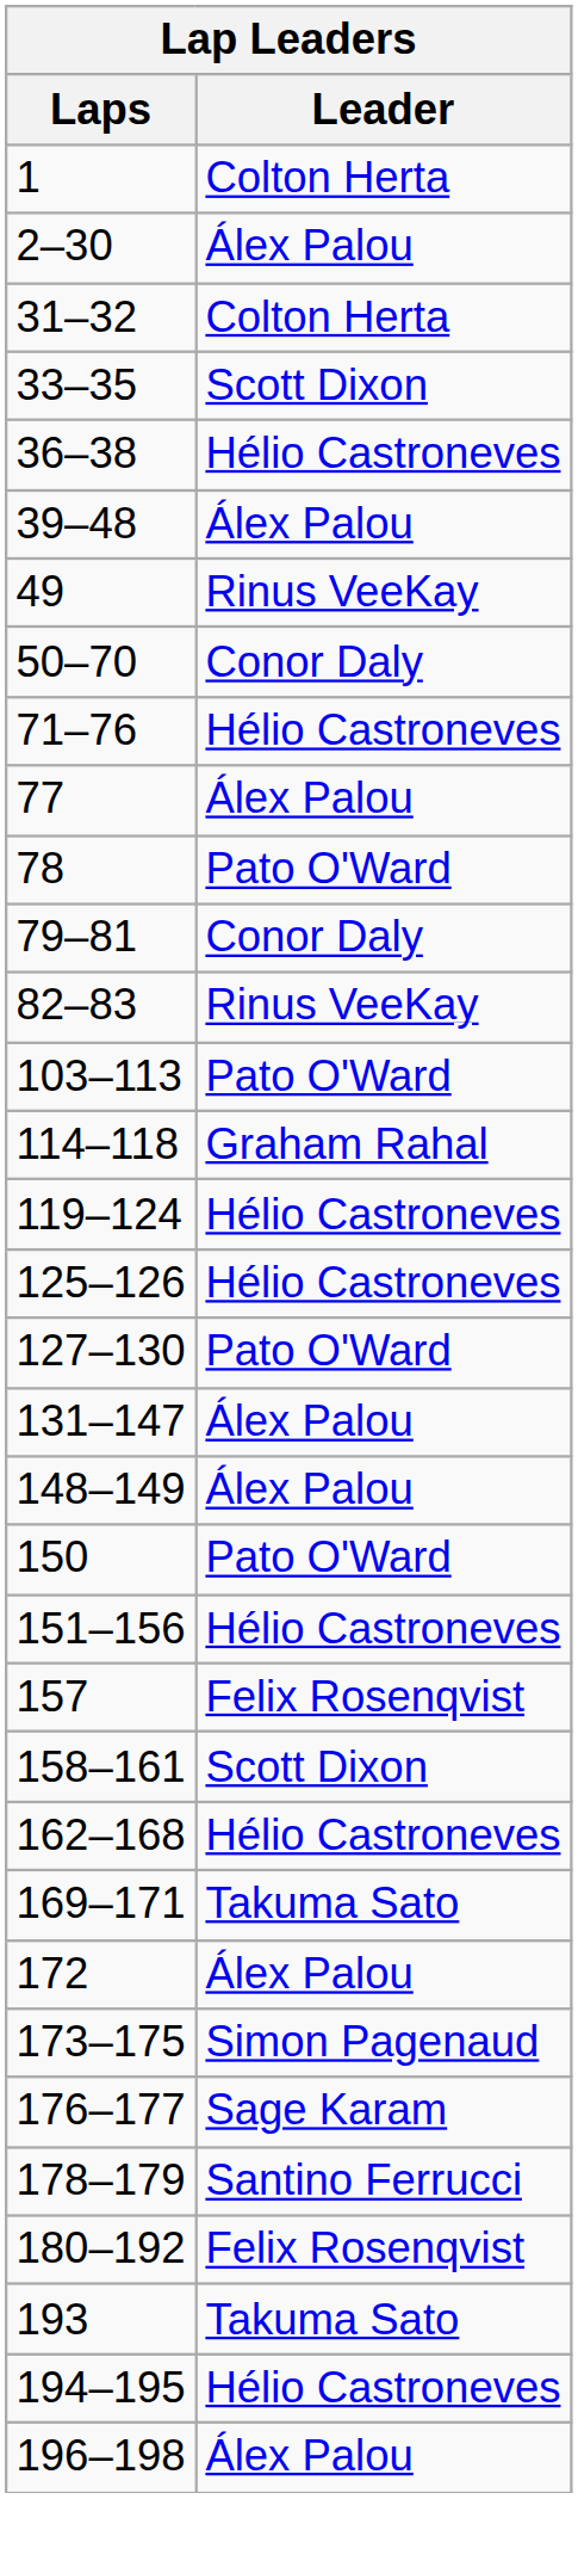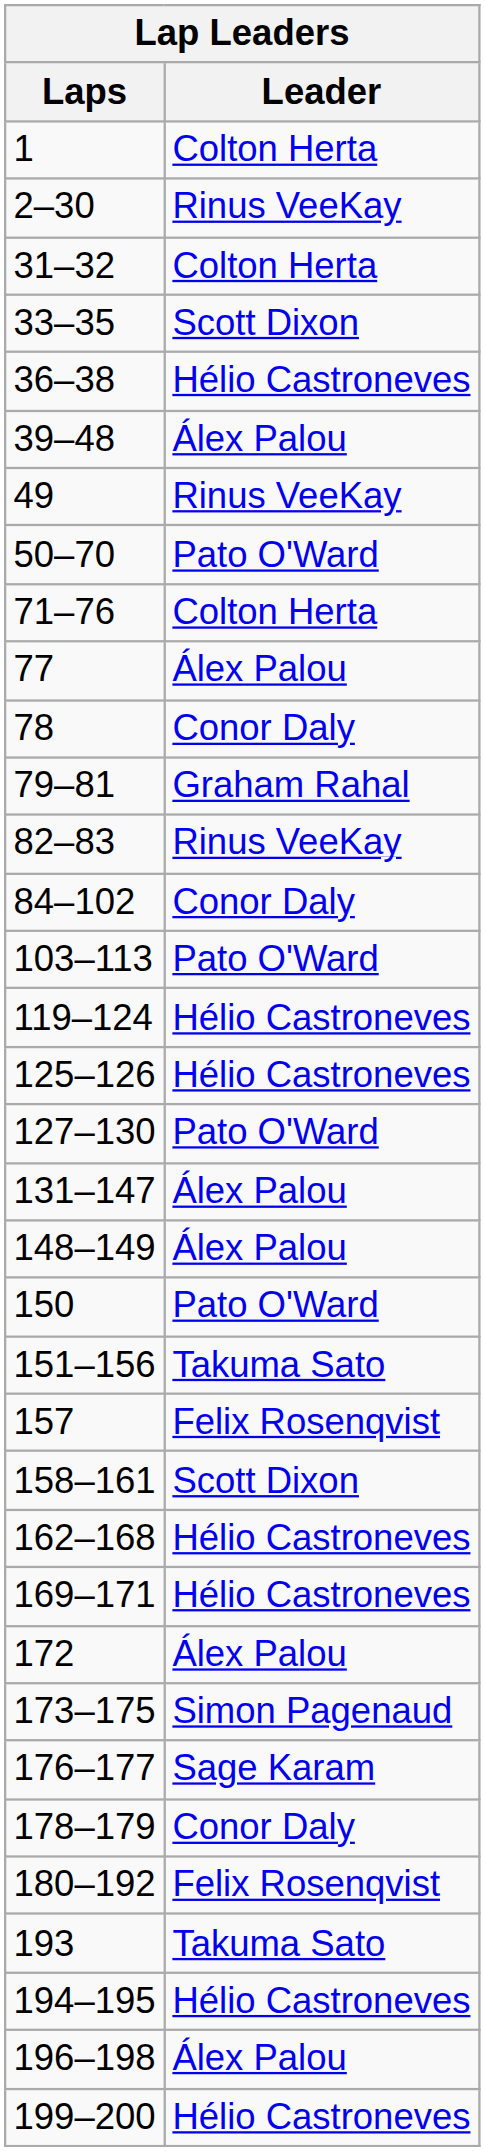 <table class="wikitable">
 <tr>
 <th colspan=2>Lap Leaders</th>
 </tr>
 <tr>
 <th>Laps</th>
 <th>Leader</th>
 </tr>
 <tr>
 <td>1</td>
 <td><a href='#'>Colton Herta</a></td>
 </tr>
 <tr>
 <td>2–30</td>
-<td><a href='#'>Álex Palou</a></td>
+<td><a href='#'>Rinus VeeKay</a></td>
 </tr>
 <tr>
 <td>31–32</td>
 <td><a href='#'>Colton Herta</a></td>
 </tr>
 <tr>
 <td>33–35</td>
 <td><a href='#'>Scott Dixon</a></td>
 </tr>
 <tr>
 <td>36–38</td>
 <td><a href='#'>Hélio Castroneves</a></td>
 </tr>
 <tr>
 <td>39–48</td>
 <td><a href='#'>Álex Palou</a></td>
 </tr>
 <tr>
 <td>49</td>
 <td><a href='#'>Rinus VeeKay</a></td>
 </tr>
 <tr>
 <td>50–70</td>
-<td><a href='#'>Conor Daly</a></td>
+<td><a href='#'>Pato O'Ward</a></td>
 </tr>
 <tr>
 <td>71–76</td>
-<td><a href='#'>Hélio Castroneves</a></td>
+<td><a href='#'>Colton Herta</a></td>
 </tr>
 <tr>
 <td>77</td>
 <td><a href='#'>Álex Palou</a></td>
 </tr>
 <tr>
 <td>78</td>
-<td><a href='#'>Pato O'Ward</a></td>
+<td><a href='#'>Conor Daly</a></td>
 </tr>
 <tr>
 <td>79–81</td>
-<td><a href='#'>Conor Daly</a></td>
+<td><a href='#'>Graham Rahal</a></td>
 </tr>
 <tr>
 <td>82–83</td>
 <td><a href='#'>Rinus VeeKay</a></td>
 </tr>
 <tr>
+<td>84–102</td>
+<td><a href='#'>Conor Daly</a></td>
+</tr>
+<tr>
 <td>103–113</td>
 <td><a href='#'>Pato O'Ward</a></td>
-</tr>
-<tr>
-<td>114–118</td>
-<td><a href='#'>Graham Rahal</a></td>
 </tr>
 <tr>
 <td>119–124</td>
 <td><a href='#'>Hélio Castroneves</a></td>
 </tr>
 <tr>
 <td>125–126</td>
 <td><a href='#'>Hélio Castroneves</a></td>
 </tr>
 <tr>
 <td>127–130</td>
 <td><a href='#'>Pato O'Ward</a></td>
 </tr>
 <tr>
 <td>131–147</td>
 <td><a href='#'>Álex Palou</a></td>
 </tr>
 <tr>
 <td>148–149</td>
 <td><a href='#'>Álex Palou</a></td>
 </tr>
 <tr>
 <td>150</td>
 <td><a href='#'>Pato O'Ward</a></td>
 </tr>
 <tr>
 <td>151–156</td>
-<td><a href='#'>Hélio Castroneves</a></td>
+<td><a href='#'>Takuma Sato</a></td>
 </tr>
 <tr>
 <td>157</td>
 <td><a href='#'>Felix Rosenqvist</a></td>
 </tr>
 <tr>
 <td>158–161</td>
 <td><a href='#'>Scott Dixon</a></td>
 </tr>
 <tr>
 <td>162–168</td>
 <td><a href='#'>Hélio Castroneves</a></td>
 </tr>
 <tr>
 <td>169–171</td>
-<td><a href='#'>Takuma Sato</a></td>
+<td><a href='#'>Hélio Castroneves</a></td>
 </tr>
 <tr>
 <td>172</td>
 <td><a href='#'>Álex Palou</a></td>
 </tr>
 <tr>
 <td>173–175</td>
 <td><a href='#'>Simon Pagenaud</a></td>
 </tr>
 <tr>
 <td>176–177</td>
 <td><a href='#'>Sage Karam</a></td>
 </tr>
 <tr>
 <td>178–179</td>
-<td><a href='#'>Santino Ferrucci</a></td>
+<td><a href='#'>Conor Daly</a></td>
 </tr>
 <tr>
 <td>180–192</td>
 <td><a href='#'>Felix Rosenqvist</a></td>
 </tr>
 <tr>
 <td>193</td>
 <td><a href='#'>Takuma Sato</a></td>
 </tr>
 <tr>
 <td>194–195</td>
 <td><a href='#'>Hélio Castroneves</a></td>
 </tr>
 <tr>
 <td>196–198</td>
 <td><a href='#'>Álex Palou</a></td>
 </tr>
+<tr>
+<td>199–200</td>
+<td><a href='#'>Hélio Castroneves</a></td>
+</tr>
 </table>
